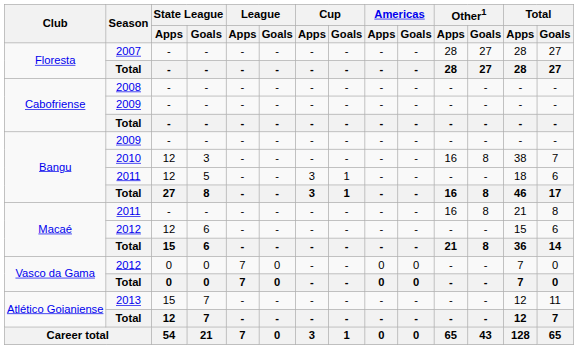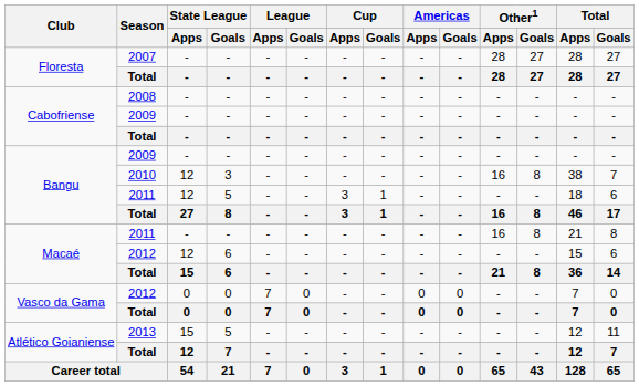 <table class="wikitable" style="text-align: center;">
 <tr>
 <th rowspan="2">Club</th>
 <th rowspan="2">Season</th>
 <th colspan="2">State League</th>
 <th colspan="2">League</th>
 <th colspan="2">Cup</th>
 <th colspan="2"><a href='#'>Americas</a></th>
 <th colspan="2">Other<sup>1</sup></th>
 <th colspan="2">Total</th>
 </tr>
 <tr>
 <th>Apps</th>
 <th>Goals</th>
 <th>Apps</th>
 <th>Goals</th>
 <th>Apps</th>
 <th>Goals</th>
 <th>Apps</th>
 <th>Goals</th>
 <th>Apps</th>
 <th>Goals</th>
 <th>Apps</th>
 <th>Goals</th>
 </tr>
 <tr>
 <td rowspan="2" valign="center"><a href='#'>Floresta</a></td>
 <td><a href='#'>2007</a></td>
 <td>-</td>
 <td>-</td>
 <td>-</td>
 <td>-</td>
 <td>-</td>
 <td>-</td>
 <td>-</td>
 <td>-</td>
 <td>28</td>
 <td>27</td>
 <td>28</td>
 <td>27</td>
 </tr>
 <tr>
 <th colspan="1"><strong>Total</strong></th>
 <th>-</th>
 <th>-</th>
 <th>-</th>
 <th>-</th>
 <th>-</th>
 <th>-</th>
 <th>-</th>
 <th>-</th>
 <th>28</th>
 <th>27</th>
 <th>28</th>
 <th>27</th>
 </tr>
 <tr>
 <td rowspan="3" valign="center"><a href='#'>Cabofriense</a></td>
 <td><a href='#'>2008</a></td>
 <td>-</td>
 <td>-</td>
 <td>-</td>
 <td>-</td>
 <td>-</td>
 <td>-</td>
 <td>-</td>
 <td>-</td>
 <td>-</td>
 <td>-</td>
 <td>-</td>
 <td>-</td>
 </tr>
 <tr>
 <td><a href='#'>2009</a></td>
 <td>-</td>
 <td>-</td>
 <td>-</td>
 <td>-</td>
 <td>-</td>
 <td>-</td>
 <td>-</td>
 <td>-</td>
 <td>-</td>
 <td>-</td>
 <td>-</td>
 <td>-</td>
 </tr>
 <tr>
 <th colspan="1"><strong>Total</strong></th>
 <th>-</th>
 <th>-</th>
 <th>-</th>
 <th>-</th>
 <th>-</th>
 <th>-</th>
 <th>-</th>
 <th>-</th>
 <th>-</th>
 <th>-</th>
 <th>-</th>
 <th>-</th>
 </tr>
 <tr>
 <td rowspan="4" valign="center"><a href='#'>Bangu</a></td>
 <td><a href='#'>2009</a></td>
 <td>-</td>
 <td>-</td>
 <td>-</td>
 <td>-</td>
 <td>-</td>
 <td>-</td>
 <td>-</td>
 <td>-</td>
 <td>-</td>
 <td>-</td>
 <td>-</td>
 <td>-</td>
 </tr>
 <tr>
 <td><a href='#'>2010</a></td>
 <td>12</td>
 <td>3</td>
 <td>-</td>
 <td>-</td>
 <td>-</td>
 <td>-</td>
 <td>-</td>
 <td>-</td>
 <td>16</td>
 <td>8</td>
 <td>38</td>
 <td>7</td>
 </tr>
 <tr>
 <td><a href='#'>2011</a></td>
 <td>12</td>
 <td>5</td>
 <td>-</td>
 <td>-</td>
 <td>3</td>
 <td>1</td>
 <td>-</td>
 <td>-</td>
 <td>-</td>
 <td>-</td>
 <td>18</td>
 <td>6</td>
 </tr>
 <tr>
 <th colspan="1"><strong>Total</strong></th>
 <th>27</th>
 <th>8</th>
 <th>-</th>
 <th>-</th>
 <th>3</th>
 <th>1</th>
 <th>-</th>
 <th>-</th>
 <th>16</th>
 <th>8</th>
 <th>46</th>
 <th>17</th>
 </tr>
 <tr>
 <td rowspan="3" valign="center"><a href='#'>Macaé</a></td>
 <td><a href='#'>2011</a></td>
 <td>-</td>
 <td>-</td>
 <td>-</td>
 <td>-</td>
 <td>-</td>
 <td>-</td>
 <td>-</td>
 <td>-</td>
 <td>16</td>
 <td>8</td>
 <td>21</td>
 <td>8</td>
 </tr>
 <tr>
 <td><a href='#'>2012</a></td>
 <td>12</td>
 <td>6</td>
 <td>-</td>
 <td>-</td>
 <td>-</td>
 <td>-</td>
 <td>-</td>
 <td>-</td>
 <td>-</td>
 <td>-</td>
 <td>15</td>
 <td>6</td>
 </tr>
 <tr>
 <th colspan="1"><strong>Total</strong></th>
 <th>15</th>
 <th>6</th>
 <th>-</th>
 <th>-</th>
 <th>-</th>
 <th>-</th>
 <th>-</th>
 <th>-</th>
 <th>21</th>
 <th>8</th>
 <th>36</th>
 <th>14</th>
 </tr>
 <tr>
 <td rowspan="2" valign="center"><a href='#'>Vasco da Gama</a></td>
 <td><a href='#'>2012</a></td>
 <td>0</td>
 <td>0</td>
 <td>7</td>
 <td>0</td>
 <td>-</td>
 <td>-</td>
 <td>0</td>
 <td>0</td>
 <td>-</td>
 <td>-</td>
 <td>7</td>
 <td>0</td>
 </tr>
 <tr>
 <th colspan="1"><strong>Total</strong></th>
 <th>0</th>
 <th>0</th>
 <th>7</th>
 <th>0</th>
 <th>-</th>
 <th>-</th>
 <th>0</th>
 <th>0</th>
 <th>-</th>
 <th>-</th>
 <th>7</th>
 <th>0</th>
 </tr>
 <tr>
 <td rowspan="2" valign="center"><a href='#'>Atlético Goianiense</a></td>
 <td><a href='#'>2013</a></td>
 <td>15</td>
-<td>7</td>
+<td>5</td>
 <td>-</td>
 <td>-</td>
 <td>-</td>
 <td>-</td>
 <td>-</td>
 <td>-</td>
 <td>-</td>
 <td>-</td>
 <td>12</td>
 <td>11</td>
 </tr>
 <tr>
 <th colspan="1"><strong>Total</strong></th>
 <th>12</th>
 <th>7</th>
 <th>-</th>
 <th>-</th>
 <th>-</th>
 <th>-</th>
 <th>-</th>
 <th>-</th>
 <th>-</th>
 <th>-</th>
 <th>12</th>
 <th>7</th>
 </tr>
 <tr>
 <th colspan="2"><strong>Career total</strong></th>
 <th>54</th>
 <th>21</th>
 <th>7</th>
 <th>0</th>
 <th>3</th>
 <th>1</th>
 <th>0</th>
 <th>0</th>
 <th>65</th>
 <th>43</th>
 <th>128</th>
 <th>65</th>
 </tr>
 </table>
